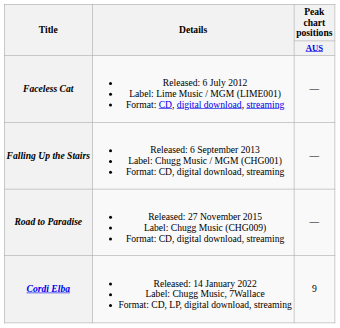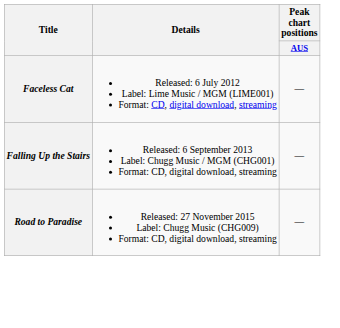 <table class="wikitable plainrowheaders" style="text-align:center;">
 <tr>
 <th scope="col" rowspan="2">Title</th>
 <th scope="col" rowspan="2">Details</th>
 <th scope="col" colspan="1">Peak chart positions</th>
 </tr>
 <tr>
 <th scope="col" style="width:3em;font-size:90%;"><a href='#'>AUS</a><br></th>
 </tr>
 <tr>
 <th scope="row"><em>Faceless Cat</em></th>
 <td><br><ul><li>Released: 6 July 2012</li><li>Label: Lime Music / MGM (LIME001)</li><li>Format: <a href='#'>CD</a>, <a href='#'>digital download</a>, <a href='#'>streaming</a></li></ul></td>
 <td>—</td>
 </tr>
 <tr>
 <th scope="row"><em>Falling Up the Stairs</em></th>
 <td><br><ul><li>Released: 6 September 2013</li><li>Label: Chugg Music / MGM (CHG001)</li><li>Format: CD, digital download, streaming</li></ul></td>
 <td>—</td>
 </tr>
 <tr>
 <th scope="row"><em>Road to Paradise</em></th>
 <td><br><ul><li>Released: 27 November 2015</li><li>Label: Chugg Music (CHG009)</li><li>Format: CD, digital download, streaming</li></ul></td>
 <td>—</td>
 </tr>
-<tr>
-<th scope="row"><em><a href='#'>Cordi Elba</a></em><br></th>
-<td><br><ul><li>Released: 14 January 2022</li><li>Label: Chugg Music, 7Wallace</li><li>Format: CD, LP, digital download, streaming</li></ul></td>
-<td>9</td>
-</tr>
 </table>
